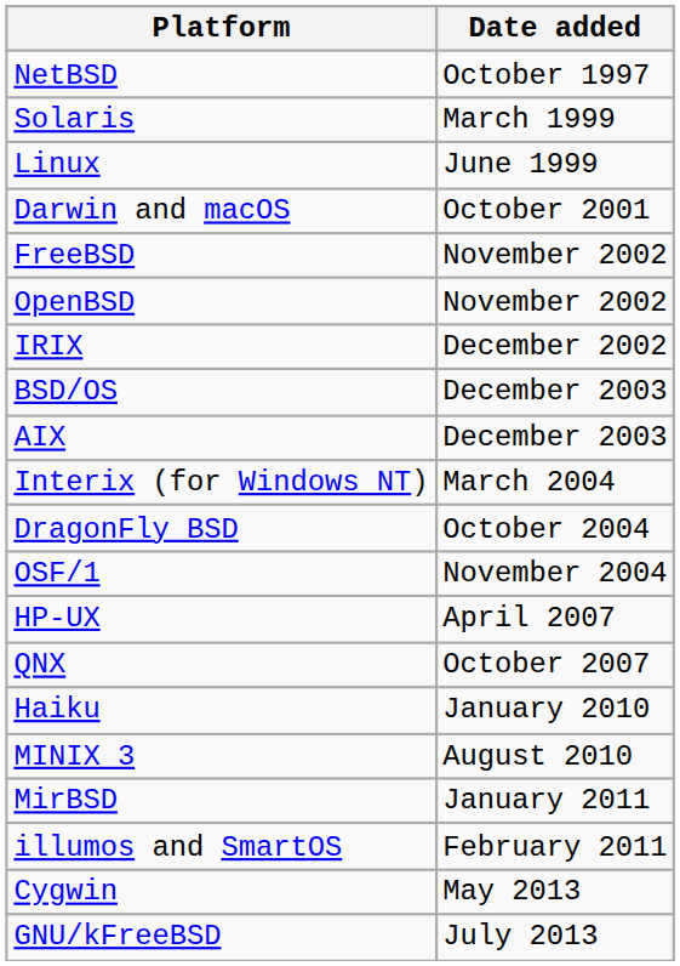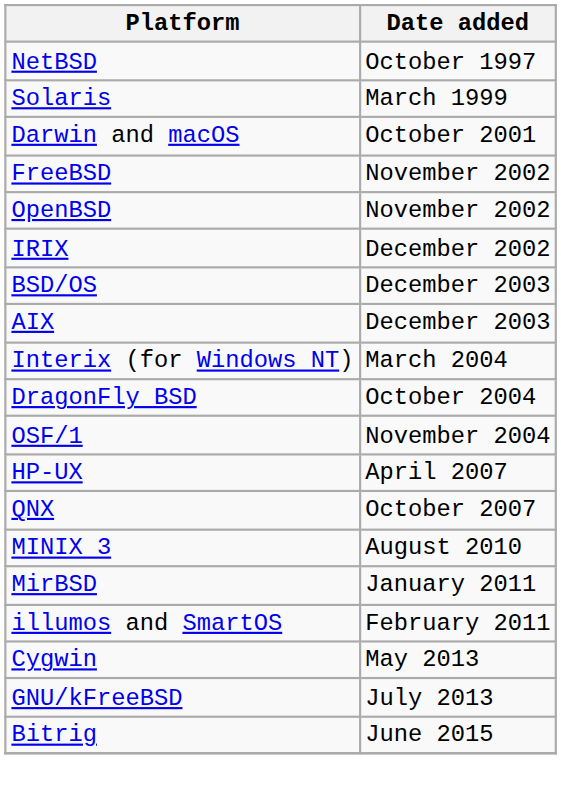 <table class="wikitable" style="margin:auto; margin:0 0 0 2em; font-size:85%;">
 <tr>
 <th>Platform</th>
 <th>Date added</th>
 </tr>
 <tr>
 <td><a href='#'>NetBSD</a></td>
 <td>October 1997</td>
 </tr>
 <tr>
 <td><a href='#'>Solaris</a></td>
 <td>March 1999</td>
-</tr>
-<tr>
-<td><a href='#'>Linux</a></td>
-<td>June 1999</td>
 </tr>
 <tr>
 <td><a href='#'>Darwin</a> and <a href='#'>macOS</a></td>
 <td>October 2001</td>
 </tr>
 <tr>
 <td><a href='#'>FreeBSD</a></td>
 <td>November 2002</td>
 </tr>
 <tr>
 <td><a href='#'>OpenBSD</a></td>
 <td>November 2002</td>
 </tr>
 <tr>
 <td><a href='#'>IRIX</a></td>
 <td>December 2002</td>
 </tr>
 <tr>
 <td><a href='#'>BSD/OS</a></td>
 <td>December 2003</td>
 </tr>
 <tr>
 <td><a href='#'>AIX</a></td>
 <td>December 2003</td>
 </tr>
 <tr>
 <td><a href='#'>Interix</a> (for <a href='#'>Windows NT</a>)</td>
 <td>March 2004</td>
 </tr>
 <tr>
 <td><a href='#'>DragonFly BSD</a></td>
 <td>October 2004</td>
 </tr>
 <tr>
 <td><a href='#'>OSF/1</a></td>
 <td>November 2004</td>
 </tr>
 <tr>
 <td><a href='#'>HP-UX</a></td>
 <td>April 2007</td>
 </tr>
 <tr>
 <td><a href='#'>QNX</a></td>
 <td>October 2007</td>
 </tr>
 <tr>
-<td><a href='#'>Haiku</a></td>
-<td>January 2010</td>
-</tr>
-<tr>
 <td><a href='#'>MINIX 3</a></td>
 <td>August 2010</td>
 </tr>
 <tr>
 <td><a href='#'>MirBSD</a></td>
 <td>January 2011</td>
 </tr>
 <tr>
 <td><a href='#'>illumos</a> and <a href='#'>SmartOS</a></td>
 <td>February 2011</td>
 </tr>
 <tr>
 <td><a href='#'>Cygwin</a></td>
 <td>May 2013</td>
 </tr>
 <tr>
 <td><a href='#'>GNU/kFreeBSD</a></td>
 <td>July 2013</td>
 </tr>
 <tr>
+<td><a href='#'>Bitrig</a></td>
+<td>June 2015</td>
+</tr>
+<tr>
 </tr>
 </table>
